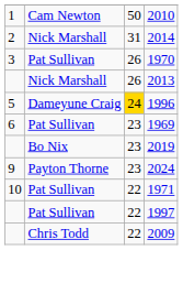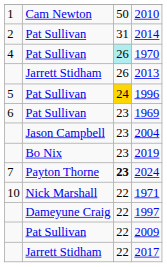 <table class="wikitable">
 <tr>
 </tr>
 <tr>
 <td>1</td>
 <td><a href='#'>Cam Newton</a></td>
 <td><abbr>50</abbr></td>
 <td><a href='#'>2010</a></td>
 </tr>
 <tr>
 <td>2</td>
-<td><a href='#'>Nick Marshall</a></td>
+<td><a href='#'>Pat Sullivan</a></td>
 <td><abbr>31</abbr></td>
 <td><a href='#'>2014</a></td>
 </tr>
 <tr>
-<td>3</td>
+<td>4</td>
 <td><a href='#'>Pat Sullivan</a></td>
-<td><abbr>26</abbr></td>
+<td style="background: paleturquoise;"><abbr>26</abbr></td>
 <td><a href='#'>1970</a></td>
 </tr>
 <tr>
 <td></td>
-<td><a href='#'>Nick Marshall</a></td>
+<td><a href='#'>Jarrett Stidham</a></td>
 <td><abbr>26</abbr></td>
 <td><a href='#'>2013</a></td>
 </tr>
 <tr>
 <td>5</td>
-<td><a href='#'>Dameyune Craig</a></td>
+<td><a href='#'>Pat Sullivan</a></td>
 <td style="background: gold;"><abbr>24</abbr></td>
 <td><a href='#'>1996</a></td>
 </tr>
 <tr>
 <td>6</td>
 <td><a href='#'>Pat Sullivan</a></td>
 <td><abbr>23</abbr></td>
 <td><a href='#'>1969</a></td>
 </tr>
 <tr>
 <td></td>
+<td><a href='#'>Jason Campbell</a></td>
+<td><abbr>23</abbr></td>
+<td><a href='#'>2004</a></td>
+</tr>
+<tr>
+<td></td>
 <td><a href='#'>Bo Nix</a></td>
 <td><abbr>23</abbr></td>
 <td><a href='#'>2019</a></td>
 </tr>
 <tr>
-<td>9</td>
+<td>7</td>
 <td><a href='#'>Payton Thorne</a></td>
-<td><abbr>23</abbr></td>
+<td><strong><abbr>23</abbr></strong></td>
 <td><a href='#'>2024</a></td>
 </tr>
 <tr>
 <td>10</td>
-<td><a href='#'>Pat Sullivan</a></td>
+<td><a href='#'>Nick Marshall</a></td>
 <td><abbr>22</abbr></td>
 <td><a href='#'>1971</a></td>
 </tr>
 <tr>
 <td></td>
-<td><a href='#'>Pat Sullivan</a></td>
+<td><a href='#'>Dameyune Craig</a></td>
 <td><abbr>22</abbr></td>
 <td><a href='#'>1997</a></td>
 </tr>
 <tr>
 <td></td>
-<td><a href='#'>Chris Todd</a></td>
+<td><a href='#'>Pat Sullivan</a></td>
 <td><abbr>22</abbr></td>
 <td><a href='#'>2009</a></td>
 </tr>
+<tr>
+<td></td>
+<td><a href='#'>Jarrett Stidham</a></td>
+<td><abbr>22</abbr></td>
+<td><a href='#'>2017</a></td>
+</tr>
 </table>
